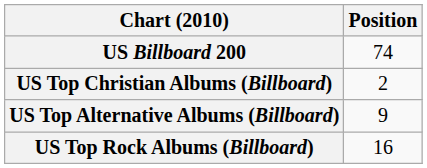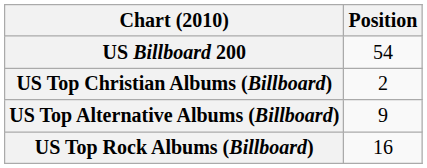 <table class="wikitable sortable plainrowheaders" style="text-align:center">
 <tr>
 <th scope="col">Chart (2010)</th>
 <th scope="col">Position</th>
 </tr>
 <tr>
 <th scope="row">US <em>Billboard</em> 200</th>
-<td>74</td>
+<td>54</td>
 </tr>
 <tr>
 <th scope="row">US Top Christian Albums (<em>Billboard</em>)</th>
 <td>2</td>
 </tr>
 <tr>
 <th scope="row">US Top Alternative Albums (<em>Billboard</em>)</th>
 <td>9</td>
 </tr>
 <tr>
 <th scope="row">US Top Rock Albums (<em>Billboard</em>)</th>
 <td>16</td>
 </tr>
 </table>
